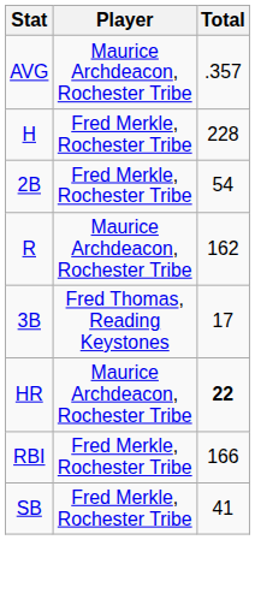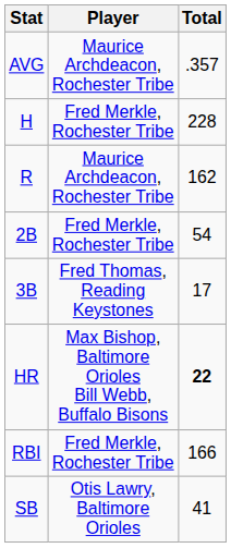 <table class="wikitable" width="33%" style="text-align:center;">
 <tr>
 <th width="5%">Stat</th>
 <th width="60%">Player</th>
 <th width="5%">Total</th>
 </tr>
 <tr>
 <td><a href='#'>AVG</a></td>
 <td><a href='#'>Maurice Archdeacon</a>, <a href='#'>Rochester Tribe</a></td>
 <td>.357</td>
 </tr>
 <tr>
 <td><a href='#'>H</a></td>
 <td><a href='#'>Fred Merkle</a>, <a href='#'>Rochester Tribe</a></td>
 <td>228</td>
 </tr>
 <tr>
+<td><a href='#'>R</a></td>
+<td><a href='#'>Maurice Archdeacon</a>, <a href='#'>Rochester Tribe</a></td>
+<td>162</td>
+</tr>
+<tr>
 <td><a href='#'>2B</a></td>
 <td><a href='#'>Fred Merkle</a>, <a href='#'>Rochester Tribe</a></td>
 <td>54</td>
-</tr>
-<tr>
-<td><a href='#'>R</a></td>
-<td><a href='#'>Maurice Archdeacon</a>, <a href='#'>Rochester Tribe</a></td>
-<td>162</td>
 </tr>
 <tr>
 <td><a href='#'>3B</a></td>
 <td><a href='#'>Fred Thomas</a>, <a href='#'>Reading Keystones</a></td>
 <td>17</td>
 </tr>
 <tr>
 <td><a href='#'>HR</a></td>
-<td><a href='#'>Maurice Archdeacon</a>, <a href='#'>Rochester Tribe</a></td>
+<td><a href='#'>Max Bishop</a>, <a href='#'>Baltimore Orioles</a> <br> <a href='#'>Bill Webb</a>, <a href='#'>Buffalo Bisons</a></td>
 <td><strong>22</strong></td>
 </tr>
 <tr>
 <td><a href='#'>RBI</a></td>
 <td><a href='#'>Fred Merkle</a>, <a href='#'>Rochester Tribe</a></td>
 <td>166</td>
 </tr>
 <tr>
 <td><a href='#'>SB</a></td>
-<td><a href='#'>Fred Merkle</a>, <a href='#'>Rochester Tribe</a></td>
+<td><a href='#'>Otis Lawry</a>, <a href='#'>Baltimore Orioles</a></td>
 <td>41</td>
 </tr>
 </table>
